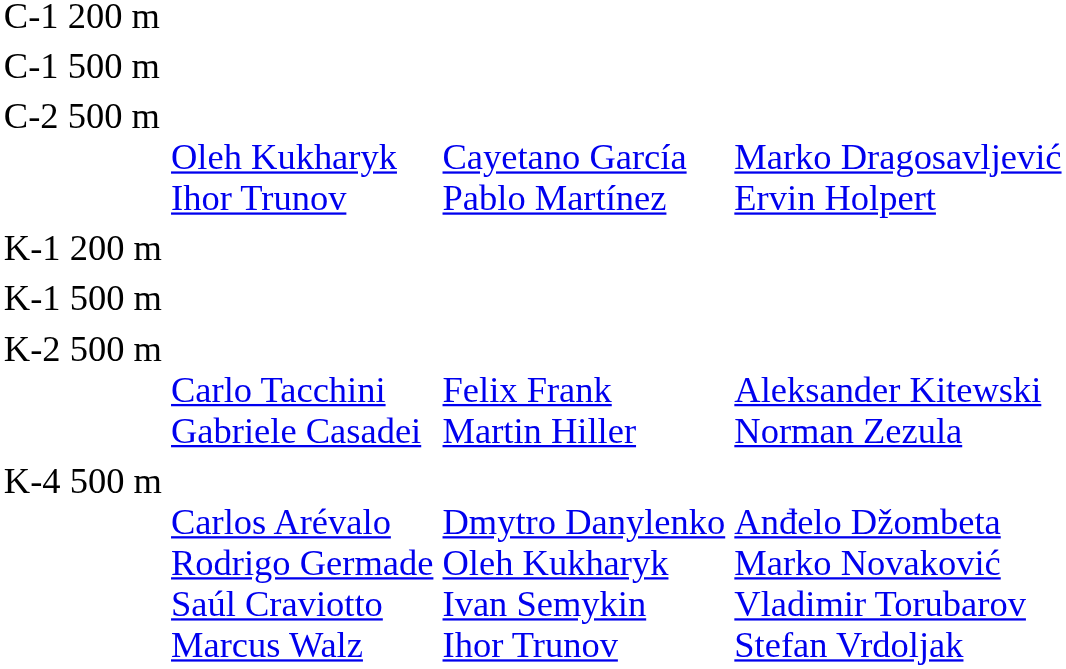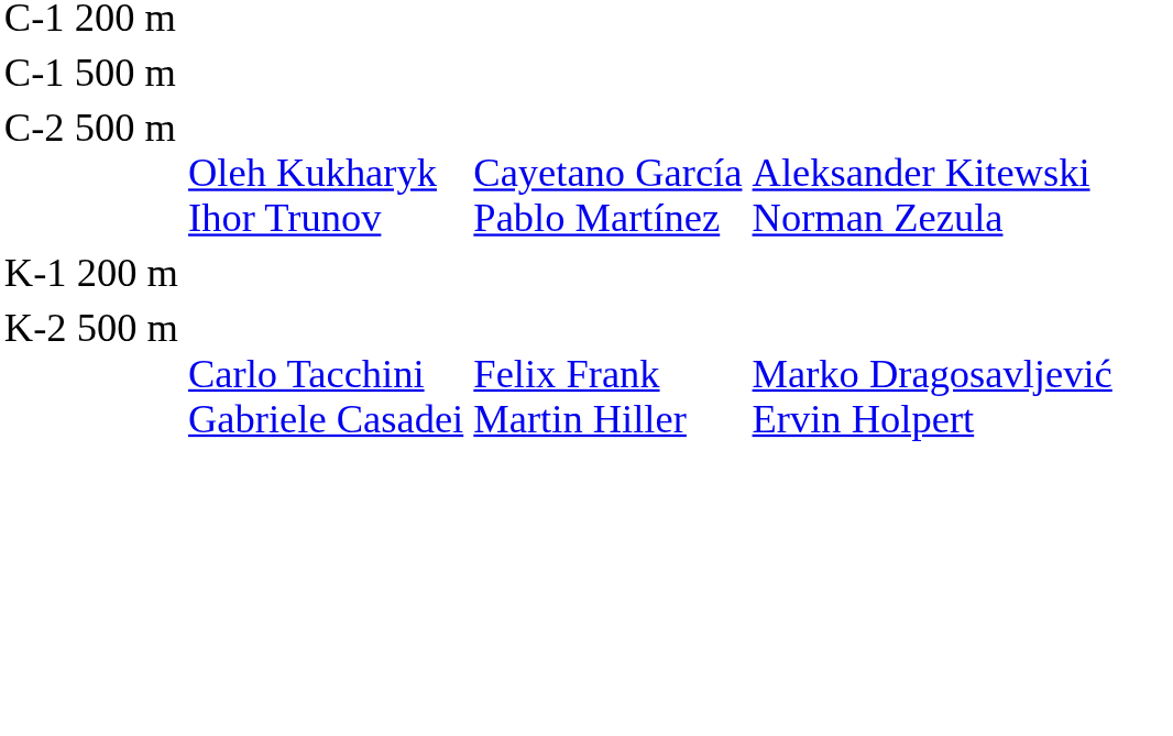 <table>
 <tr>
 <td>C-1 200 m <br></td>
 <td></td>
 <td></td>
 <td></td>
 </tr>
 <tr>
 <td>C-1 500 m<br></td>
 <td></td>
 <td></td>
 <td></td>
 </tr>
 <tr valign="top">
 <td>C-2 500 m<br></td>
 <td><br><a href='#'>Oleh Kukharyk</a><br><a href='#'>Ihor Trunov</a></td>
 <td><br><a href='#'>Cayetano García</a><br><a href='#'>Pablo Martínez</a></td>
-<td><br><a href='#'>Marko Dragosavljević</a><br><a href='#'>Ervin Holpert</a></td>
+<td><br><a href='#'>Aleksander Kitewski</a><br><a href='#'>Norman Zezula</a></td>
 </tr>
 <tr>
 <td>K-1 200 m <br></td>
-<td></td>
-<td></td>
-<td></td>
-</tr>
-<tr>
-<td>K-1 500 m <br></td>
 <td></td>
 <td></td>
 <td></td>
 </tr>
 <tr valign="top">
 <td>K-2 500 m <br></td>
 <td><br><a href='#'>Carlo Tacchini</a><br><a href='#'>Gabriele Casadei</a></td>
 <td><br><a href='#'>Felix Frank</a><br><a href='#'>Martin Hiller</a></td>
-<td><br><a href='#'>Aleksander Kitewski</a><br><a href='#'>Norman Zezula</a></td>
-</tr>
-<tr valign="top">
-<td>K-4 500 m <br></td>
-<td><br><a href='#'>Carlos Arévalo</a><br><a href='#'>Rodrigo Germade</a><br><a href='#'>Saúl Craviotto</a><br><a href='#'>Marcus Walz</a></td>
-<td><br><a href='#'>Dmytro Danylenko</a><br><a href='#'>Oleh Kukharyk</a><br><a href='#'>Ivan Semykin</a><br><a href='#'>Ihor Trunov</a></td>
-<td><br><a href='#'>Anđelo Džombeta</a><br><a href='#'>Marko Novaković</a><br><a href='#'>Vladimir Torubarov</a><br><a href='#'>Stefan Vrdoljak</a></td>
+<td><br><a href='#'>Marko Dragosavljević</a><br><a href='#'>Ervin Holpert</a></td>
 </tr>
 </table>
